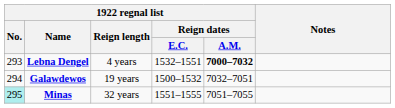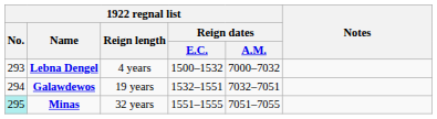 <table class="wikitable" style="text-align:center;">
 <tr>
 <th colspan="5">1922 regnal list</th>
 <th rowspan="3" width="35%">Notes</th>
 </tr>
 <tr>
 <th rowspan="2">No.<br></th>
 <th rowspan="2">Name<br></th>
 <th rowspan="2">Reign length<br></th>
 <th colspan="2">Reign dates</th>
 </tr>
 <tr>
 <th><a href='#'>E.C.</a></th>
 <th><a href='#'>A.M.</a></th>
 </tr>
 <tr>
 <td>293</td>
 <td><strong><a href='#'>Lebna Dengel</a></strong></td>
 <td>4 years</td>
-<td>1532–1551</td>
-<td><strong>7000–7032</strong></td>
+<td>1500–1532</td>
+<td>7000–7032</td>
 <td><br></td>
 </tr>
 <tr>
 <td>294</td>
 <td><strong><a href='#'>Galawdewos</a></strong></td>
 <td>19 years</td>
-<td>1500–1532</td>
+<td>1532–1551</td>
 <td>7032–7051</td>
 <td><br></td>
 </tr>
 <tr>
 <td style="background: paleturquoise;">295</td>
 <td><strong><a href='#'>Minas</a></strong></td>
 <td>32 years</td>
 <td>1551–1555</td>
 <td>7051–7055</td>
 <td><br></td>
 </tr>
 </table>
